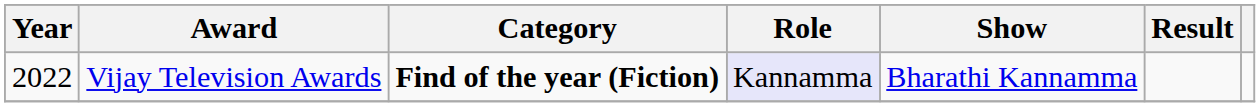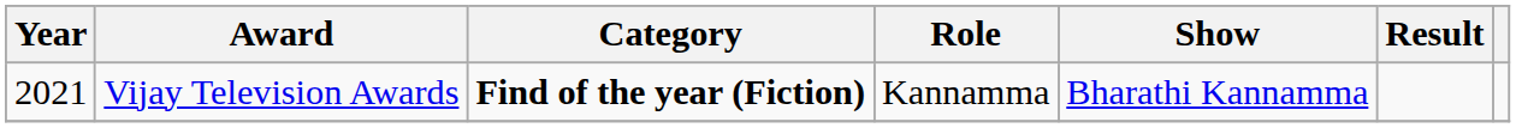 <table class="wikitable sortable">
 <tr>
 <th scope="col">Year</th>
 <th scope="col">Award</th>
 <th scope="col">Category</th>
 <th>Role</th>
 <th>Show</th>
 <th scope="col">Result</th>
 <th scope="col" class="unsortable"></th>
 </tr>
 <tr>
-<td>2022</td>
+<td>2021</td>
 <td><a href='#'>Vijay Television Awards</a></td>
 <td><strong>Find of the year (Fiction)</strong></td>
-<td style="background: lavender;">Kannamma</td>
+<td>Kannamma</td>
 <td><a href='#'>Bharathi Kannamma</a></td>
 <td></td>
 <td></td>
 </tr>
 <tr>
 </tr>
 </table>
